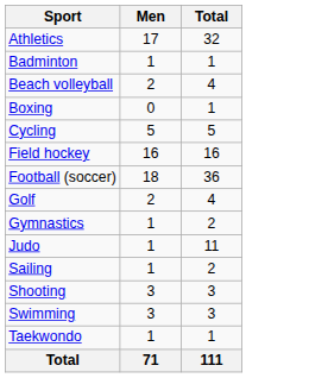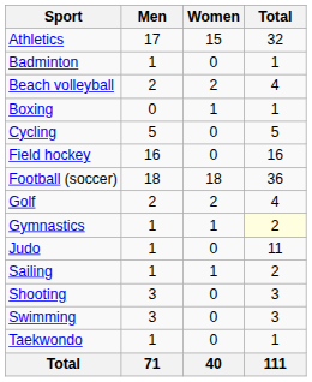 <table class="wikitable sortable" style="text-align:center; font-size: 100%">
 <tr>
 <th width=120>Sport</th>
 <th width=60>Men</th>
+<th width=60>Women</th>
 <th width=60>Total</th>
 </tr>
 <tr>
 <td align=left><a href='#'>Athletics</a></td>
 <td>17</td>
+<td>15</td>
 <td>32</td>
 </tr>
 <tr>
 <td align=left><a href='#'>Badminton</a></td>
 <td>1</td>
+<td>0</td>
 <td>1</td>
 </tr>
 <tr>
 <td align=left><a href='#'>Beach volleyball</a></td>
+<td>2</td>
 <td>2</td>
 <td>4</td>
 </tr>
 <tr>
 <td align=left><a href='#'>Boxing</a></td>
 <td>0</td>
 <td>1</td>
+<td>1</td>
 </tr>
 <tr>
 <td align=left><a href='#'>Cycling</a></td>
 <td>5</td>
+<td>0</td>
 <td>5</td>
 </tr>
 <tr>
 <td align=left><a href='#'>Field hockey</a></td>
 <td>16</td>
+<td>0</td>
 <td>16</td>
 </tr>
 <tr>
 <td align=left><a href='#'>Football</a> (soccer)</td>
+<td>18</td>
 <td>18</td>
 <td>36</td>
 </tr>
 <tr>
 <td align=left><a href='#'>Golf</a></td>
 <td>2</td>
+<td>2</td>
 <td>4</td>
 </tr>
 <tr>
 <td align=left><a href='#'>Gymnastics</a></td>
 <td>1</td>
-<td>2</td>
+<td>1</td>
+<td style="background: lightyellow;">2</td>
 </tr>
 <tr>
 <td align=left><a href='#'>Judo</a></td>
 <td>1</td>
+<td>0</td>
 <td>11</td>
 </tr>
 <tr>
 <td align=left><a href='#'>Sailing</a></td>
+<td>1</td>
 <td>1</td>
 <td>2</td>
 </tr>
 <tr>
 <td align=left><a href='#'>Shooting</a></td>
 <td>3</td>
+<td>0</td>
 <td>3</td>
 </tr>
 <tr>
 <td align=left><a href='#'>Swimming</a></td>
 <td>3</td>
+<td>0</td>
 <td>3</td>
 </tr>
 <tr>
 <td align=left><a href='#'>Taekwondo</a></td>
 <td>1</td>
+<td>0</td>
 <td>1</td>
 </tr>
 <tr>
 <th>Total</th>
 <th>71</th>
+<th>40</th>
 <th>111</th>
 </tr>
 </table>
